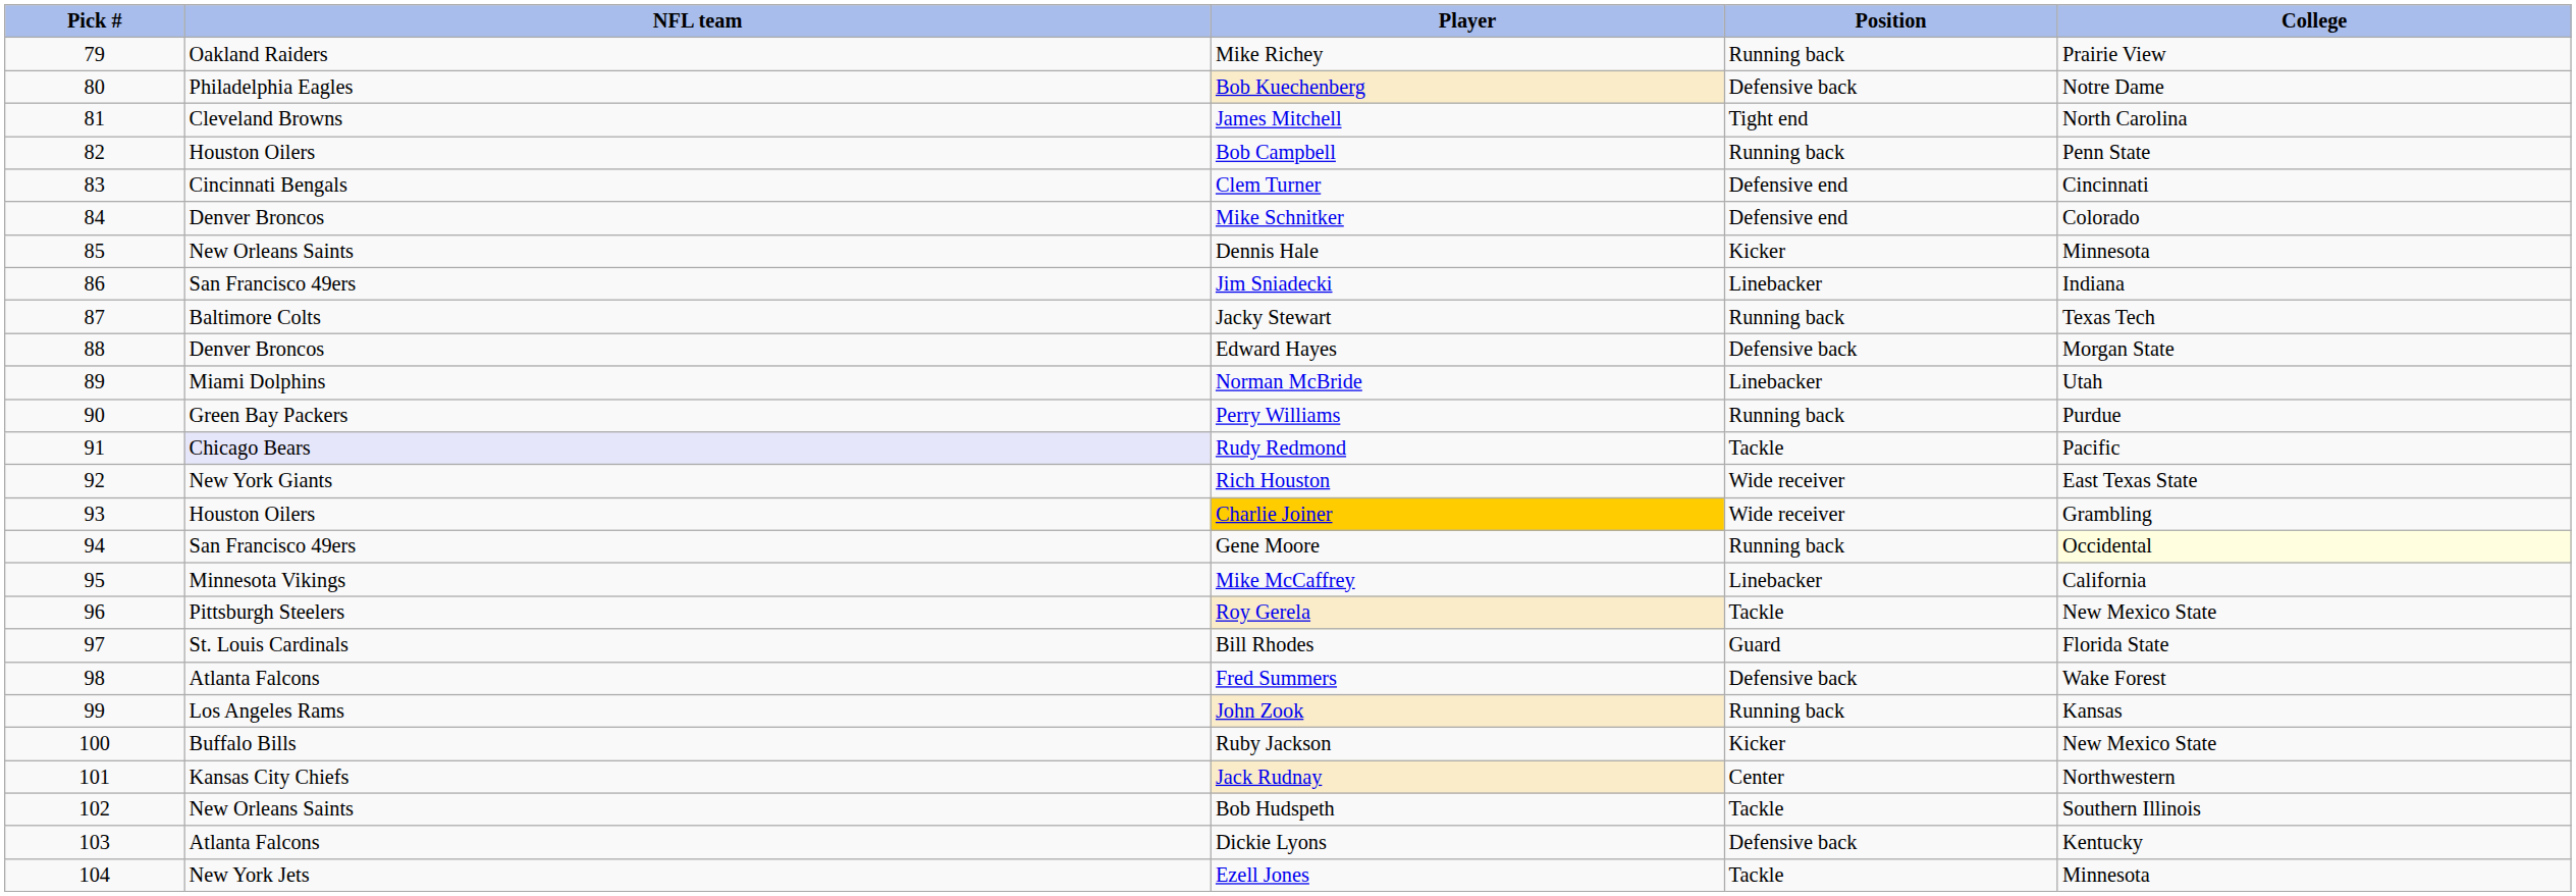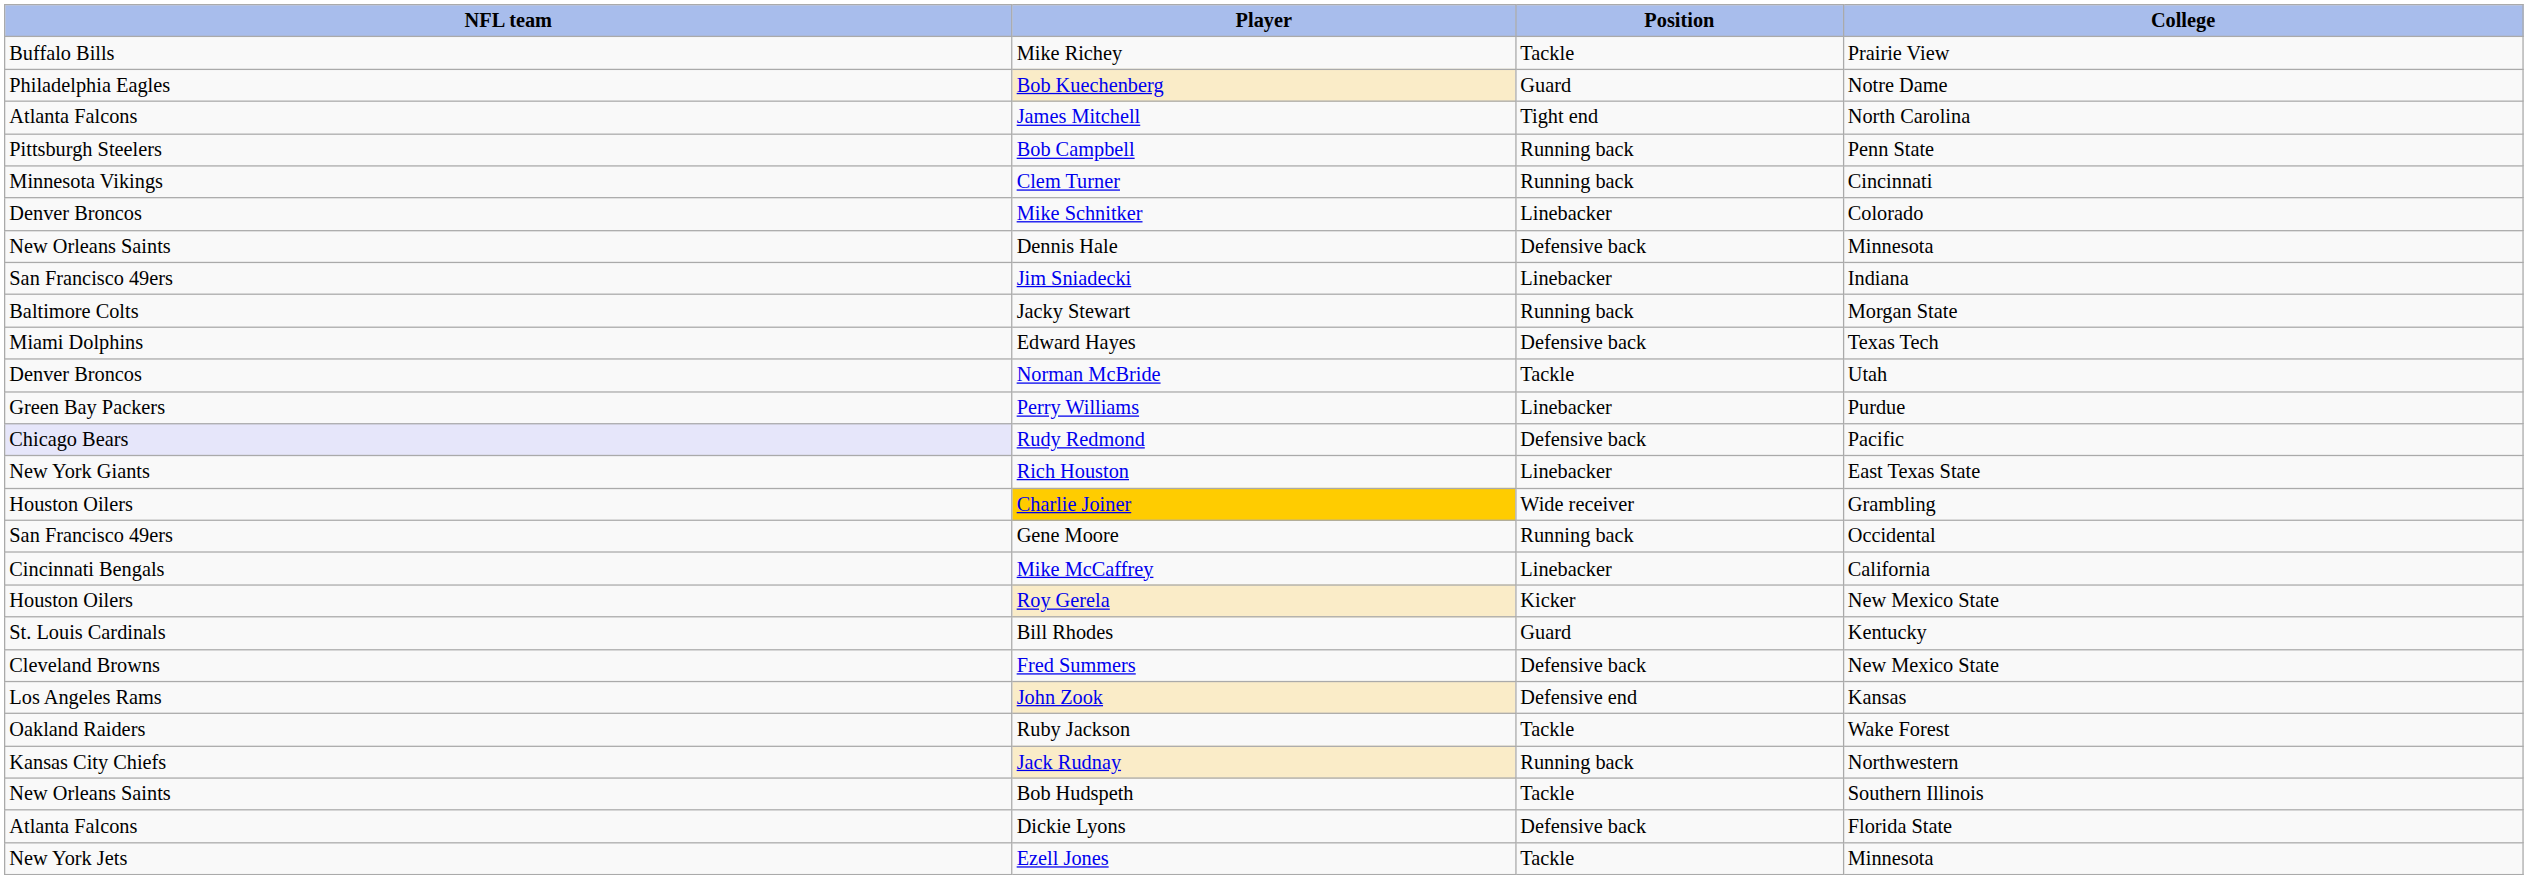 <table class="wikitable sortable sortable" style="width: 100%">
 <tr>
-<th style="background:#A8BDEC;" width=7%>Pick #</th>
 <th width=40% style="background:#A8BDEC;">NFL team</th>
 <th width=20% style="background:#A8BDEC;">Player</th>
 <th width=13% style="background:#A8BDEC;">Position</th>
 <th style="background:#A8BDEC;">College</th>
 </tr>
 <tr>
-<td align=center>79</td>
-<td>Oakland Raiders</td>
+<td>Buffalo Bills</td>
 <td>Mike Richey</td>
-<td>Running back</td>
+<td>Tackle</td>
 <td>Prairie View</td>
 </tr>
 <tr>
-<td align=center>80</td>
 <td>Philadelphia Eagles</td>
 <td bgcolor="#faecc8"><a href='#'>Bob Kuechenberg</a></td>
-<td>Defensive back</td>
+<td>Guard</td>
 <td>Notre Dame</td>
 </tr>
 <tr>
-<td align=center>81</td>
-<td>Cleveland Browns</td>
+<td>Atlanta Falcons</td>
 <td><a href='#'>James Mitchell</a></td>
 <td>Tight end</td>
 <td>North Carolina</td>
 </tr>
 <tr>
-<td align=center>82</td>
-<td>Houston Oilers</td>
+<td>Pittsburgh Steelers</td>
 <td><a href='#'>Bob Campbell</a></td>
 <td>Running back</td>
 <td>Penn State</td>
 </tr>
 <tr>
-<td align=center>83</td>
-<td>Cincinnati Bengals</td>
+<td>Minnesota Vikings</td>
 <td><a href='#'>Clem Turner</a></td>
-<td>Defensive end</td>
+<td>Running back</td>
 <td>Cincinnati</td>
 </tr>
 <tr>
-<td align=center>84</td>
 <td>Denver Broncos</td>
 <td><a href='#'>Mike Schnitker</a></td>
-<td>Defensive end</td>
+<td>Linebacker</td>
 <td>Colorado</td>
 </tr>
 <tr>
-<td align=center>85</td>
 <td>New Orleans Saints</td>
 <td>Dennis Hale</td>
-<td>Kicker</td>
+<td>Defensive back</td>
 <td>Minnesota</td>
 </tr>
 <tr>
-<td align=center>86</td>
 <td>San Francisco 49ers</td>
 <td><a href='#'>Jim Sniadecki</a></td>
 <td>Linebacker</td>
 <td>Indiana</td>
 </tr>
 <tr>
-<td align=center>87</td>
 <td>Baltimore Colts</td>
 <td>Jacky Stewart</td>
 <td>Running back</td>
+<td>Morgan State</td>
+</tr>
+<tr>
+<td>Miami Dolphins</td>
+<td>Edward Hayes</td>
+<td>Defensive back</td>
 <td>Texas Tech</td>
 </tr>
 <tr>
-<td align=center>88</td>
 <td>Denver Broncos</td>
-<td>Edward Hayes</td>
-<td>Defensive back</td>
-<td>Morgan State</td>
-</tr>
-<tr>
-<td align=center>89</td>
-<td>Miami Dolphins</td>
 <td><a href='#'>Norman McBride</a></td>
-<td>Linebacker</td>
+<td>Tackle</td>
 <td>Utah</td>
 </tr>
 <tr>
-<td align=center>90</td>
 <td>Green Bay Packers</td>
 <td><a href='#'>Perry Williams</a></td>
-<td>Running back</td>
+<td>Linebacker</td>
 <td>Purdue</td>
 </tr>
 <tr>
-<td align=center>91</td>
 <td style="background: lavender;">Chicago Bears</td>
 <td><a href='#'>Rudy Redmond</a></td>
-<td>Tackle</td>
+<td>Defensive back</td>
 <td>Pacific</td>
 </tr>
 <tr>
-<td align=center>92</td>
 <td>New York Giants</td>
 <td><a href='#'>Rich Houston</a></td>
-<td>Wide receiver</td>
+<td>Linebacker</td>
 <td>East Texas State</td>
 </tr>
 <tr>
-<td align=center>93</td>
 <td>Houston Oilers</td>
 <td bgcolor="#FFCC00"><a href='#'>Charlie Joiner</a></td>
 <td>Wide receiver</td>
 <td>Grambling</td>
 </tr>
 <tr>
-<td align=center>94</td>
 <td>San Francisco 49ers</td>
 <td>Gene Moore</td>
 <td>Running back</td>
-<td style="background: lightyellow;">Occidental</td>
+<td>Occidental</td>
 </tr>
 <tr>
-<td align=center>95</td>
-<td>Minnesota Vikings</td>
+<td>Cincinnati Bengals</td>
 <td><a href='#'>Mike McCaffrey</a></td>
 <td>Linebacker</td>
 <td>California</td>
 </tr>
 <tr>
-<td align=center>96</td>
-<td>Pittsburgh Steelers</td>
+<td>Houston Oilers</td>
 <td bgcolor="#faecc8"><a href='#'>Roy Gerela</a></td>
-<td>Tackle</td>
-<td>New Mexico State</td>
-</tr>
-<tr>
-<td align=center>97</td>
-<td>St. Louis Cardinals</td>
-<td>Bill Rhodes</td>
-<td>Guard</td>
-<td>Florida State</td>
-</tr>
-<tr>
-<td align=center>98</td>
-<td>Atlanta Falcons</td>
-<td><a href='#'>Fred Summers</a></td>
-<td>Defensive back</td>
-<td>Wake Forest</td>
-</tr>
-<tr>
-<td align=center>99</td>
-<td>Los Angeles Rams</td>
-<td bgcolor="#faecc8"><a href='#'>John Zook</a></td>
-<td>Running back</td>
-<td>Kansas</td>
-</tr>
-<tr>
-<td align=center>100</td>
-<td>Buffalo Bills</td>
-<td>Ruby Jackson</td>
 <td>Kicker</td>
 <td>New Mexico State</td>
 </tr>
 <tr>
-<td align=center>101</td>
+<td>St. Louis Cardinals</td>
+<td>Bill Rhodes</td>
+<td>Guard</td>
+<td>Kentucky</td>
+</tr>
+<tr>
+<td>Cleveland Browns</td>
+<td><a href='#'>Fred Summers</a></td>
+<td>Defensive back</td>
+<td>New Mexico State</td>
+</tr>
+<tr>
+<td>Los Angeles Rams</td>
+<td bgcolor="#faecc8"><a href='#'>John Zook</a></td>
+<td>Defensive end</td>
+<td>Kansas</td>
+</tr>
+<tr>
+<td>Oakland Raiders</td>
+<td>Ruby Jackson</td>
+<td>Tackle</td>
+<td>Wake Forest</td>
+</tr>
+<tr>
 <td>Kansas City Chiefs</td>
 <td bgcolor="#faecc8"><a href='#'>Jack Rudnay</a></td>
-<td>Center</td>
+<td>Running back</td>
 <td>Northwestern</td>
 </tr>
 <tr>
-<td align=center>102</td>
 <td>New Orleans Saints</td>
 <td>Bob Hudspeth</td>
 <td>Tackle</td>
 <td>Southern Illinois</td>
 </tr>
 <tr>
-<td align=center>103</td>
 <td>Atlanta Falcons</td>
 <td>Dickie Lyons</td>
 <td>Defensive back</td>
-<td>Kentucky</td>
+<td>Florida State</td>
 </tr>
 <tr>
-<td align=center>104</td>
 <td>New York Jets</td>
 <td><a href='#'>Ezell Jones</a></td>
 <td>Tackle</td>
 <td>Minnesota</td>
 </tr>
 </table>
